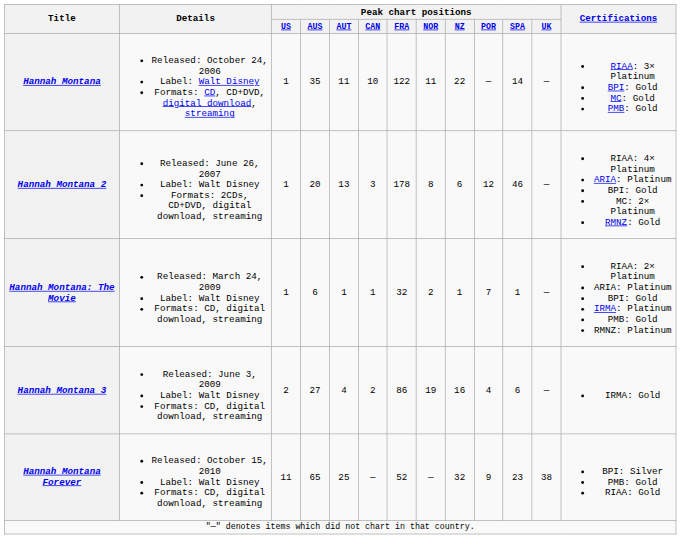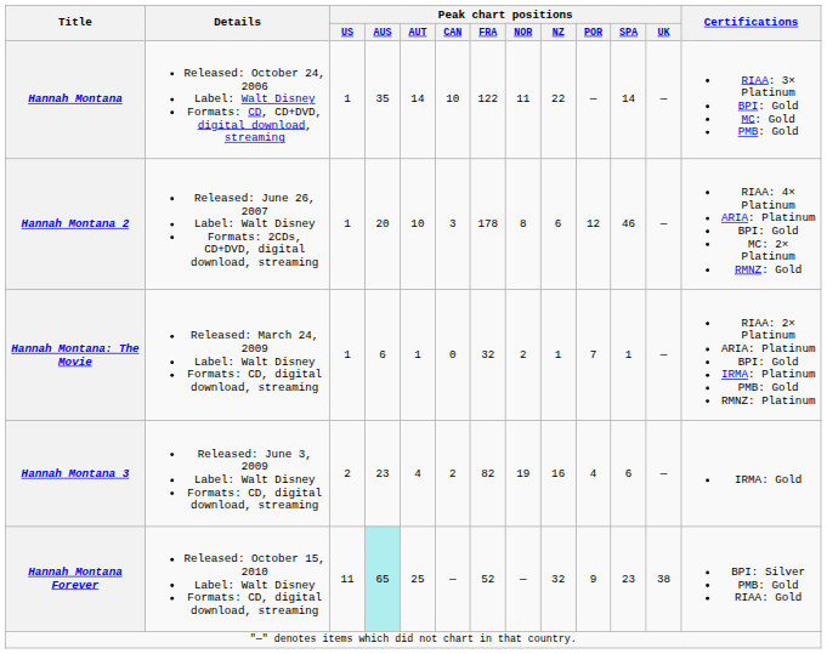 <table class="wikitable plainrowheaders" style="text-align:center;">
 <tr>
 <th scope="col" rowspan="2" style="width:12em;">Title</th>
 <th scope="col" rowspan="2" style="width:16em;">Details</th>
 <th scope="col" colspan="10">Peak chart positions</th>
 <th scope="col" rowspan="2" style="width:12em;"><a href='#'>Certifications</a></th>
 </tr>
 <tr>
 <th scope="col" style="width:3em;font-size:90%;"><a href='#'>US</a><br></th>
 <th scope="col" style="width:3em;font-size:90%;"><a href='#'>AUS</a><br></th>
 <th scope="col" style="width:3em;font-size:90%;"><a href='#'>AUT</a><br></th>
 <th scope="col" style="width:3em;font-size:90%;"><a href='#'>CAN</a><br></th>
 <th scope="col" style="width:3em;font-size:90%;"><a href='#'>FRA</a><br></th>
 <th scope="col" style="width:3em;font-size:90%;"><a href='#'>NOR</a><br></th>
 <th scope="col" style="width:3em;font-size:90%;"><a href='#'>NZ</a><br></th>
 <th scope="col" style="width:3em;font-size:90%;"><a href='#'>POR</a><br></th>
 <th scope="col" style="width:3em;font-size:90%;"><a href='#'>SPA</a><br></th>
 <th scope="col" style="width:3em;font-size:90%;"><a href='#'>UK</a><br></th>
 </tr>
 <tr>
 <th scope="row"><em><a href='#'>Hannah Montana</a></em></th>
 <td><br><ul><li>Released: October 24, 2006</li><li>Label: <a href='#'>Walt Disney</a></li><li>Formats: <a href='#'>CD</a>, CD+DVD, <a href='#'>digital download</a>, <a href='#'>streaming</a></li></ul></td>
 <td>1</td>
 <td>35</td>
-<td>11</td>
+<td>14</td>
 <td>10</td>
 <td>122</td>
 <td>11</td>
 <td>22</td>
 <td>—</td>
 <td>14</td>
 <td>—</td>
 <td><br><ul><li><a href='#'>RIAA</a>: 3× Platinum</li><li><a href='#'>BPI</a>: Gold</li><li><a href='#'>MC</a>: Gold</li><li><a href='#'>PMB</a>: Gold</li></ul></td>
 </tr>
 <tr>
 <th scope="row"><em><a href='#'>Hannah Montana 2</a></em></th>
 <td><br><ul><li>Released: June 26, 2007</li><li>Label: Walt Disney</li><li>Formats: 2CDs, CD+DVD, digital download, streaming</li></ul></td>
 <td>1</td>
 <td>20</td>
-<td>13</td>
+<td>10</td>
 <td>3</td>
 <td>178</td>
 <td>8</td>
 <td>6</td>
 <td>12</td>
 <td>46</td>
 <td>—</td>
 <td><br><ul><li>RIAA: 4× Platinum</li><li><a href='#'>ARIA</a>: Platinum</li><li>BPI: Gold</li><li>MC: 2× Platinum</li><li><a href='#'>RMNZ</a>: Gold</li></ul></td>
 </tr>
 <tr>
 <th scope="row"><em><a href='#'>Hannah Montana: The Movie</a></em></th>
 <td><br><ul><li>Released: March 24, 2009</li><li>Label: Walt Disney</li><li>Formats: CD, digital download, streaming</li></ul></td>
 <td>1</td>
 <td>6</td>
 <td>1</td>
-<td>1</td>
+<td>0</td>
 <td>32</td>
 <td>2</td>
 <td>1</td>
 <td>7</td>
 <td>1</td>
 <td>—</td>
 <td><br><ul><li>RIAA: 2× Platinum</li><li>ARIA: Platinum</li><li>BPI: Gold</li><li><a href='#'>IRMA</a>: Platinum</li><li>PMB: Gold</li><li>RMNZ: Platinum</li></ul></td>
 </tr>
 <tr>
 <th scope="row"><em><a href='#'>Hannah Montana 3</a></em></th>
 <td><br><ul><li>Released: June 3, 2009</li><li>Label: Walt Disney</li><li>Formats: CD, digital download, streaming</li></ul></td>
 <td>2</td>
-<td>27</td>
+<td>23</td>
 <td>4</td>
 <td>2</td>
-<td>86</td>
+<td>82</td>
 <td>19</td>
 <td>16</td>
 <td>4</td>
 <td>6</td>
 <td>—</td>
 <td><br><ul><li>IRMA: Gold</li></ul></td>
 </tr>
 <tr>
 <th scope="row"><em><a href='#'>Hannah Montana Forever</a></em></th>
 <td><br><ul><li>Released: October 15, 2010</li><li>Label: Walt Disney</li><li>Formats: CD, digital download, streaming</li></ul></td>
 <td>11</td>
-<td>65</td>
+<td style="background: paleturquoise;">65</td>
 <td>25</td>
 <td>—</td>
 <td>52</td>
 <td>—</td>
 <td>32</td>
 <td>9</td>
 <td>23</td>
 <td>38</td>
 <td><br><ul><li>BPI: Silver</li><li>PMB: Gold</li><li>RIAA: Gold</li></ul></td>
 </tr>
 <tr>
 <td colspan="21" style="text-align:center; font-size:90%;">"—" denotes items which did not chart in that country.</td>
 </tr>
 </table>
